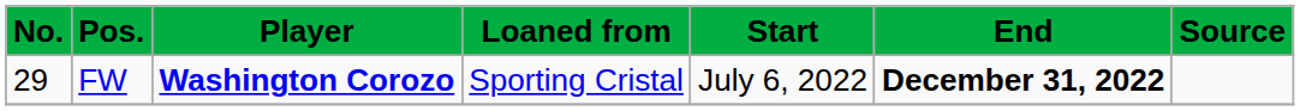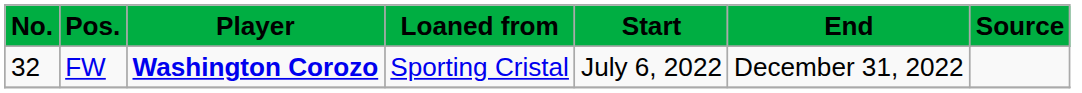 <table class="wikitable sortable" style="text-align:center; font-size:95%; text-align:left;">
 <tr>
 <th style="background:#00AE42; color:#000000">No.</th>
 <th style="background:#00AE42; color:#000000">Pos.</th>
 <th style="background:#00AE42; color:#000000">Player</th>
 <th style="background:#00AE42; color:#000000">Loaned from</th>
 <th style="background:#00AE42; color:#000000">Start</th>
 <th style="background:#00AE42; color:#000000">End</th>
 <th style="background:#00AE42; color:#000000">Source</th>
 </tr>
 <tr>
-<td>29</td>
+<td>32</td>
 <td><a href='#'>FW</a></td>
 <td><strong> <a href='#'>Washington Corozo</a></strong></td>
 <td> <a href='#'>Sporting Cristal</a></td>
 <td>July 6, 2022</td>
-<td><strong>December 31, 2022</strong></td>
+<td>December 31, 2022</td>
 <td></td>
 </tr>
 <tr>
 </tr>
 </table>
